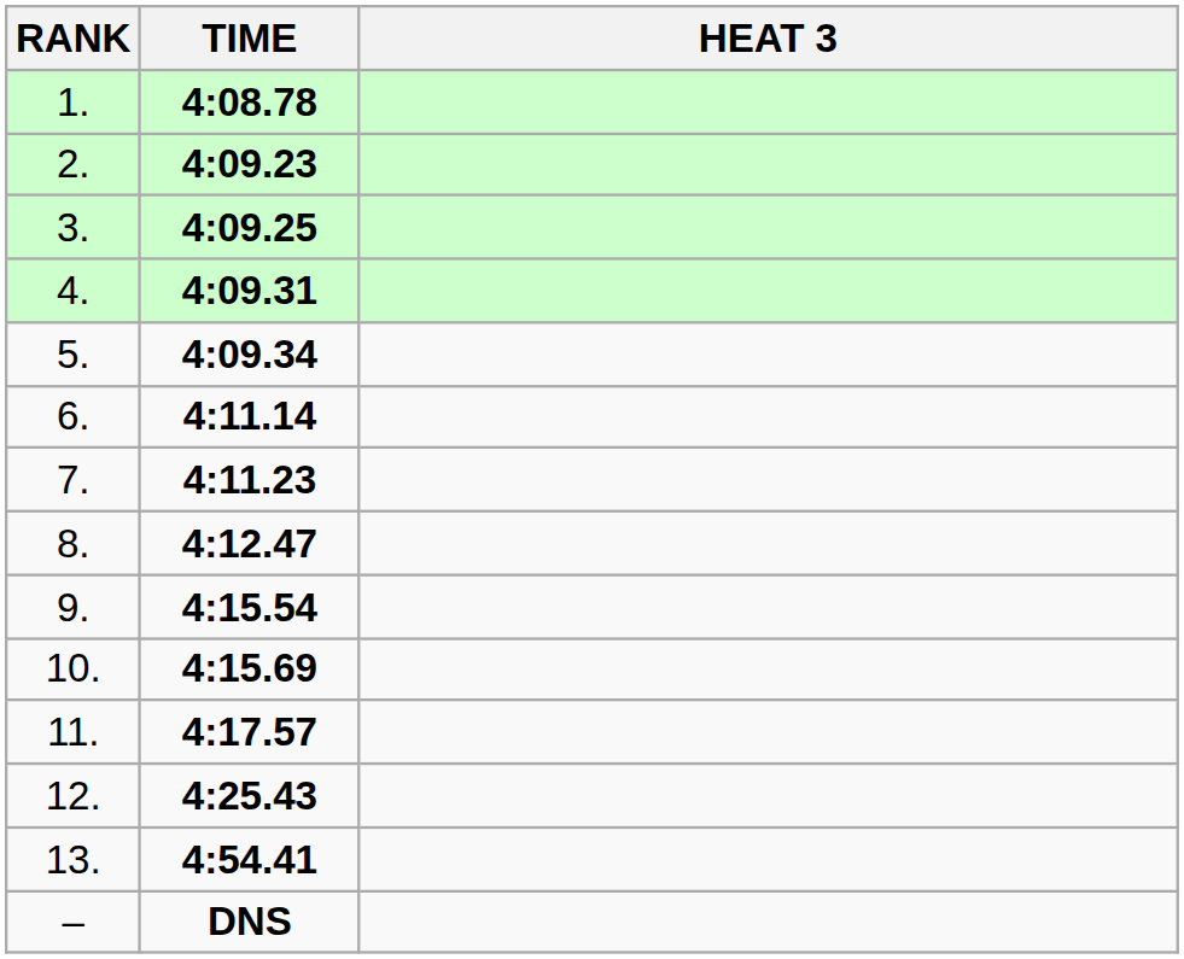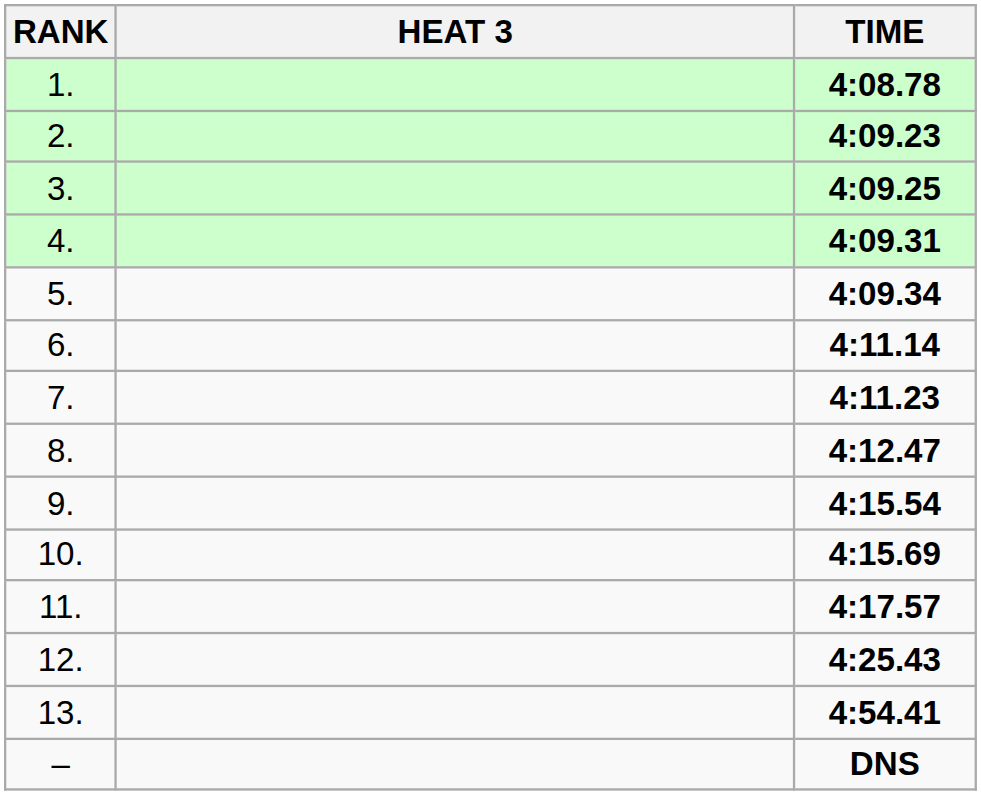 <table class="wikitable" style="border-collapse: collapse; font-size: 90%;">
 <tr>
 <th>RANK</th>
+<th style="width: 20em">HEAT 3</th>
 <th style="width: 5em">TIME</th>
-<th style="width: 20em">HEAT 3</th>
 </tr>
 <tr style="background:#ccffcc;">
 <td align="center">1.</td>
+<td></td>
 <td align="center"><strong>4:08.78</strong></td>
-<td></td>
 </tr>
 <tr style="background:#ccffcc;">
 <td align="center">2.</td>
+<td></td>
 <td align="center"><strong>4:09.23</strong></td>
-<td></td>
 </tr>
 <tr style="background:#ccffcc;">
 <td align="center">3.</td>
+<td></td>
 <td align="center"><strong>4:09.25</strong></td>
-<td></td>
 </tr>
 <tr style="background:#ccffcc;">
 <td align="center">4.</td>
+<td></td>
 <td align="center"><strong>4:09.31</strong></td>
-<td></td>
 </tr>
 <tr>
 <td align="center">5.</td>
+<td></td>
 <td align="center"><strong>4:09.34</strong></td>
-<td></td>
 </tr>
 <tr>
 <td align="center">6.</td>
+<td></td>
 <td align="center"><strong>4:11.14</strong></td>
-<td></td>
 </tr>
 <tr>
 <td align="center">7.</td>
+<td></td>
 <td align="center"><strong>4:11.23</strong></td>
-<td></td>
 </tr>
 <tr>
 <td align="center">8.</td>
+<td></td>
 <td align="center"><strong>4:12.47</strong></td>
-<td></td>
 </tr>
 <tr>
 <td align="center">9.</td>
+<td></td>
 <td align="center"><strong>4:15.54</strong></td>
-<td></td>
 </tr>
 <tr>
 <td align="center">10.</td>
+<td></td>
 <td align="center"><strong>4:15.69</strong></td>
-<td></td>
 </tr>
 <tr>
 <td align="center">11.</td>
+<td></td>
 <td align="center"><strong>4:17.57</strong></td>
-<td></td>
 </tr>
 <tr>
 <td align="center">12.</td>
+<td></td>
 <td align="center"><strong>4:25.43</strong></td>
-<td></td>
 </tr>
 <tr>
 <td align="center">13.</td>
+<td></td>
 <td align="center"><strong>4:54.41</strong></td>
-<td></td>
 </tr>
 <tr>
 <td align="center">–</td>
+<td></td>
 <td align="center"><strong>DNS</strong></td>
-<td></td>
 </tr>
 </table>
